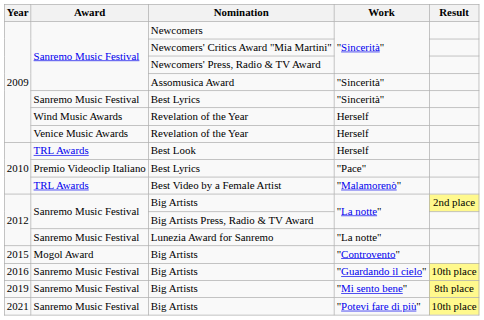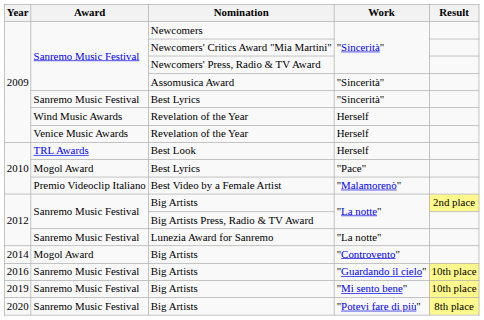 <table class="wikitable">
 <tr>
 <th>Year</th>
 <th>Award</th>
 <th>Nomination</th>
 <th>Work</th>
 <th>Result</th>
 </tr>
 <tr>
 <td rowspan="7">2009</td>
 <td rowspan="4"><a href='#'>Sanremo Music Festival</a></td>
 <td>Newcomers</td>
 <td rowspan="3">"<a href='#'>Sincerità</a>"</td>
 <td></td>
 </tr>
 <tr>
 <td>Newcomers' Critics Award "Mia Martini"</td>
 <td></td>
 </tr>
 <tr>
 <td>Newcomers' Press, Radio & TV Award</td>
 <td></td>
 </tr>
 <tr>
 <td>Assomusica Award</td>
 <td>"Sincerità"</td>
 <td></td>
 </tr>
 <tr>
 <td>Sanremo Music Festival</td>
 <td>Best Lyrics</td>
 <td>"Sincerità"</td>
 <td></td>
 </tr>
 <tr>
 <td>Wind Music Awards</td>
 <td>Revelation of the Year</td>
 <td>Herself</td>
 <td></td>
 </tr>
 <tr>
 <td>Venice Music Awards</td>
 <td>Revelation of the Year</td>
 <td>Herself</td>
 <td></td>
 </tr>
 <tr>
 <td rowspan="3">2010</td>
 <td><a href='#'>TRL Awards</a></td>
 <td>Best Look</td>
 <td>Herself</td>
 <td></td>
 </tr>
 <tr>
-<td>Premio Videoclip Italiano</td>
+<td>Mogol Award</td>
 <td>Best Lyrics</td>
 <td>"Pace"</td>
 <td></td>
 </tr>
 <tr>
-<td><a href='#'>TRL Awards</a></td>
+<td>Premio Videoclip Italiano</td>
 <td>Best Video by a Female Artist</td>
 <td>"<a href='#'>Malamorenò</a>"</td>
 <td></td>
 </tr>
 <tr>
 <td rowspan="3">2012</td>
 <td rowspan="2">Sanremo Music Festival</td>
 <td>Big Artists</td>
 <td rowspan="2">"<a href='#'>La notte</a>"</td>
 <td style="background:#fff98d; text-align:center;">2nd place</td>
 </tr>
 <tr>
 <td>Big Artists Press, Radio & TV Award</td>
 <td></td>
 </tr>
 <tr>
 <td>Sanremo Music Festival</td>
 <td>Lunezia Award for Sanremo</td>
 <td>"La notte"</td>
 <td></td>
 </tr>
 <tr>
-<td>2015</td>
+<td>2014</td>
 <td>Mogol Award</td>
 <td>Big Artists</td>
 <td>"<a href='#'>Controvento</a>"</td>
 <td></td>
 </tr>
 <tr>
 <td>2016</td>
 <td>Sanremo Music Festival</td>
 <td>Big Artists</td>
 <td>"<a href='#'>Guardando il cielo</a>"</td>
 <td style="background:#fff98d; text-align:center;">10th place</td>
 </tr>
 <tr>
 <td>2019</td>
 <td>Sanremo Music Festival</td>
 <td>Big Artists</td>
 <td>"<a href='#'>Mi sento bene</a>"</td>
-<td style="background:#fff98d; text-align:center;">8th place</td>
+<td style="background:#fff98d; text-align:center;">10th place</td>
 </tr>
 <tr>
-<td>2021</td>
+<td>2020</td>
 <td>Sanremo Music Festival</td>
 <td>Big Artists</td>
 <td>"<a href='#'>Potevi fare di più</a>"</td>
-<td style="background:#fff98d; text-align:center;">10th place</td>
+<td style="background:#fff98d; text-align:center;">8th place</td>
 </tr>
 </table>
